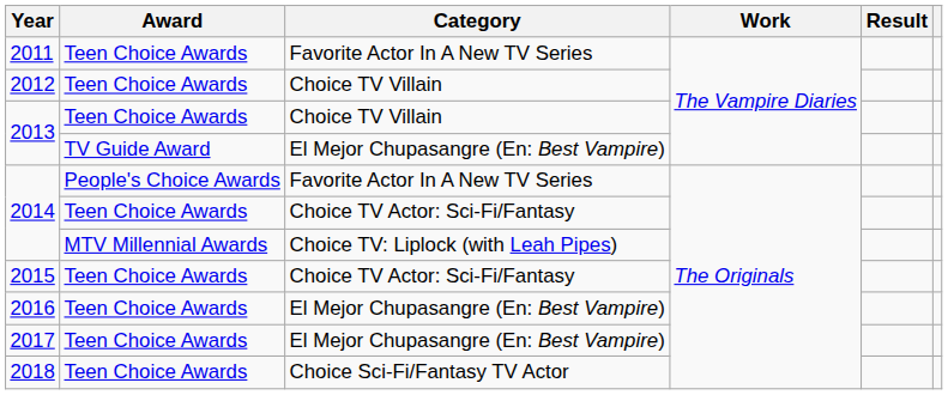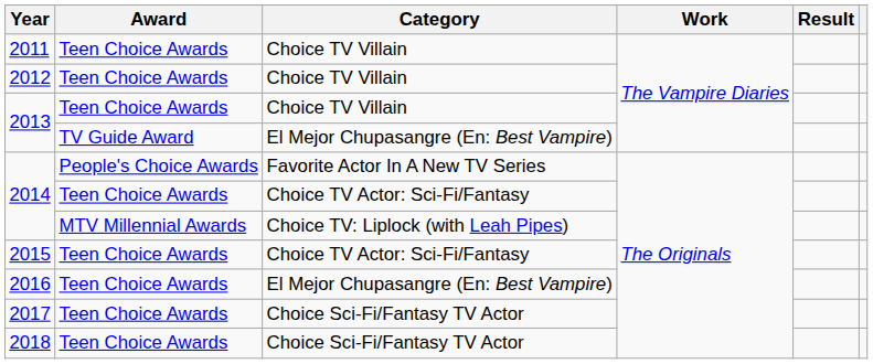 <table class="wikitable sortable">
 <tr>
 <th>Year</th>
 <th>Award</th>
 <th>Category</th>
 <th>Work</th>
 <th>Result</th>
 <th class="unsortable"></th>
 </tr>
 <tr>
 <td><a href='#'>2011</a></td>
 <td><a href='#'>Teen Choice Awards</a></td>
-<td>Favorite Actor In A New TV Series</td>
+<td>Choice TV Villain</td>
 <td rowspan="4"><em><a href='#'>The Vampire Diaries</a></em></td>
 <td></td>
 <td style="text-align:center;"></td>
 </tr>
 <tr>
 <td><a href='#'>2012</a></td>
 <td><a href='#'>Teen Choice Awards</a></td>
 <td>Choice TV Villain</td>
 <td></td>
 <td style="text-align:center;"></td>
 </tr>
 <tr>
 <td rowspan="2"><a href='#'>2013</a></td>
 <td><a href='#'>Teen Choice Awards</a></td>
 <td>Choice TV Villain</td>
 <td></td>
 <td style="text-align:center;"></td>
 </tr>
 <tr>
 <td><a href='#'>TV Guide Award</a></td>
 <td>El Mejor Chupasangre (En: <em>Best Vampire</em>)</td>
 <td></td>
 </tr>
 <tr>
 <td rowspan="3"><a href='#'>2014</a></td>
 <td><a href='#'>People's Choice Awards</a></td>
 <td>Favorite Actor In A New TV Series</td>
 <td rowspan="7"><em><a href='#'>The Originals</a></em></td>
 <td></td>
 <td style="text-align:center;"></td>
 </tr>
 <tr>
 <td><a href='#'>Teen Choice Awards</a></td>
 <td Teen Choice Award for Choice TV Actor Fantasy/Sci-Fi>Choice TV Actor: Sci-Fi/Fantasy</td>
 <td></td>
 <td style="text-align:center;"></td>
 </tr>
 <tr>
 <td><a href='#'>MTV Millennial Awards</a></td>
 <td>Choice TV: Liplock (with <a href='#'>Leah Pipes</a>)</td>
 <td></td>
 <td style="text-align:center;"></td>
 </tr>
 <tr>
 <td><a href='#'>2015</a></td>
 <td><a href='#'>Teen Choice Awards</a></td>
 <td Teen Choice Award for Choice TV Actor Fantasy/Sci-Fi>Choice TV Actor: Sci-Fi/Fantasy</td>
 <td></td>
 <td style="text-align:center;"></td>
 </tr>
 <tr>
 <td><a href='#'>2016</a></td>
 <td><a href='#'>Teen Choice Awards</a></td>
 <td>El Mejor Chupasangre (En: <em>Best Vampire</em>)</td>
 <td></td>
 <td style="text-align:center;"></td>
 </tr>
 <tr>
 <td><a href='#'>2017</a></td>
 <td><a href='#'>Teen Choice Awards</a></td>
-<td>El Mejor Chupasangre (En: <em>Best Vampire</em>)</td>
+<td>Choice Sci-Fi/Fantasy TV Actor</td>
 <td></td>
 <td style="text-align:center;"></td>
 </tr>
 <tr>
 <td><a href='#'>2018</a></td>
 <td><a href='#'>Teen Choice Awards</a></td>
 <td>Choice Sci-Fi/Fantasy TV Actor</td>
 <td></td>
 <td style="text-align:center;"></td>
 </tr>
 </table>
